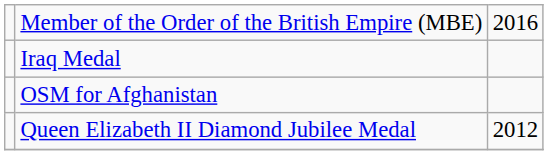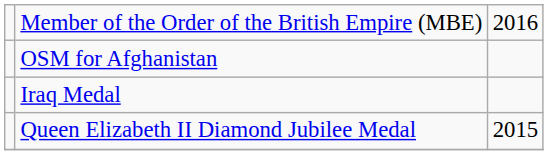 <table class="wikitable">
 <tr>
 <td></td>
 <td><a href='#'>Member of the Order of the British Empire</a> (MBE)</td>
 <td>2016</td>
 </tr>
 <tr>
 <td></td>
+<td><a href='#'>OSM for Afghanistan</a></td>
+<td></td>
+</tr>
+<tr>
+<td></td>
 <td><a href='#'>Iraq Medal</a></td>
 <td></td>
 </tr>
 <tr>
 <td></td>
-<td><a href='#'>OSM for Afghanistan</a></td>
-<td></td>
-</tr>
-<tr>
-<td></td>
 <td><a href='#'>Queen Elizabeth II Diamond Jubilee Medal</a></td>
-<td>2012</td>
+<td>2015</td>
 </tr>
 <tr>
 </tr>
 </table>
